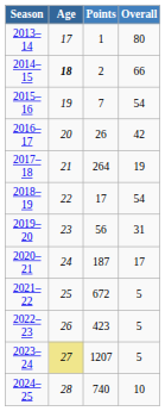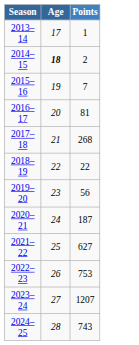 <table class="wikitable" style="font-size:95%; text-align:center; border:grey solid 1px; border-collapse:collapse;">
 <tr>
 <th style="background-color:#369; color:white; width:40px;"> Season </th>
 <th style="background-color:#369; color:white; width:40px;"> Age </th>
 <th style="background-color:#4180be; color:white; width:40px;">Points</th>
-<th style="background-color:#4180be; color:white; width:40px;">Overall</th>
 </tr>
 <tr>
 <td><a href='#'>2013–14</a></td>
 <td><em>17</em></td>
 <td>1</td>
-<td>80</td>
 </tr>
 <tr>
 <td><a href='#'>2014–15</a></td>
 <td><strong><em>18</em></strong></td>
 <td>2</td>
-<td>66</td>
 </tr>
 <tr>
 <td><a href='#'>2015–16</a></td>
 <td><em>19</em></td>
 <td>7</td>
-<td>54</td>
 </tr>
 <tr>
 <td><a href='#'>2016–17</a></td>
 <td><em>20</em></td>
-<td>26</td>
-<td>42</td>
+<td>81</td>
 </tr>
 <tr>
 <td><a href='#'>2017–18</a></td>
 <td><em>21</em></td>
-<td>264</td>
-<td>19</td>
+<td>268</td>
 </tr>
 <tr>
 <td><a href='#'>2018–19</a></td>
 <td><em>22</em></td>
-<td>17</td>
-<td>54</td>
+<td>22</td>
 </tr>
 <tr>
 <td><a href='#'>2019–20</a></td>
 <td><em>23</em></td>
 <td>56</td>
-<td>31</td>
 </tr>
 <tr>
 <td><a href='#'>2020–21</a></td>
 <td><em>24</em></td>
 <td>187</td>
-<td>17</td>
 </tr>
 <tr>
 <td><a href='#'>2021–22</a></td>
 <td><em>25</em></td>
-<td>672</td>
-<td>5</td>
+<td>627</td>
 </tr>
 <tr>
 <td><a href='#'>2022–23</a></td>
 <td><em>26</em></td>
-<td>423</td>
-<td>5</td>
+<td>753</td>
 </tr>
 <tr>
 <td><a href='#'>2023–24</a></td>
-<td style="background: khaki;"><em>27</em></td>
+<td><em>27</em></td>
 <td>1207</td>
-<td>5</td>
 </tr>
 <tr>
 <td><a href='#'>2024–25</a></td>
 <td><em>28</em></td>
-<td>740</td>
-<td>10</td>
+<td>743</td>
 </tr>
 </table>
